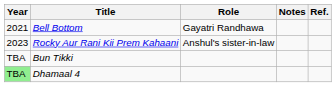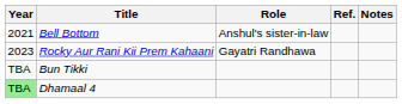 <table class="wikitable">
 <tr>
 <th>Year</th>
 <th>Title</th>
 <th>Role</th>
+<th>Ref.</th>
 <th>Notes</th>
-<th>Ref.</th>
 </tr>
 <tr>
 <td>2021</td>
 <td><em><a href='#'>Bell Bottom</a></em></td>
-<td>Gayatri Randhawa</td>
+<td>Anshul's sister-in-law</td>
 <td></td>
 <td></td>
 </tr>
 <tr>
 <td>2023</td>
 <td><em><a href='#'>Rocky Aur Rani Kii Prem Kahaani</a></em></td>
-<td>Anshul's sister-in-law</td>
+<td>Gayatri Randhawa</td>
 <td></td>
 <td></td>
 </tr>
 <tr>
 <td>TBA</td>
 <td><em>Bun Tikki</em></td>
 <td></td>
 <td></td>
 <td></td>
 </tr>
 <tr>
 <td style="background: lightgreen;">TBA</td>
 <td><em>Dhamaal 4</em></td>
 <td></td>
 <td></td>
 <td></td>
 </tr>
 </table>
